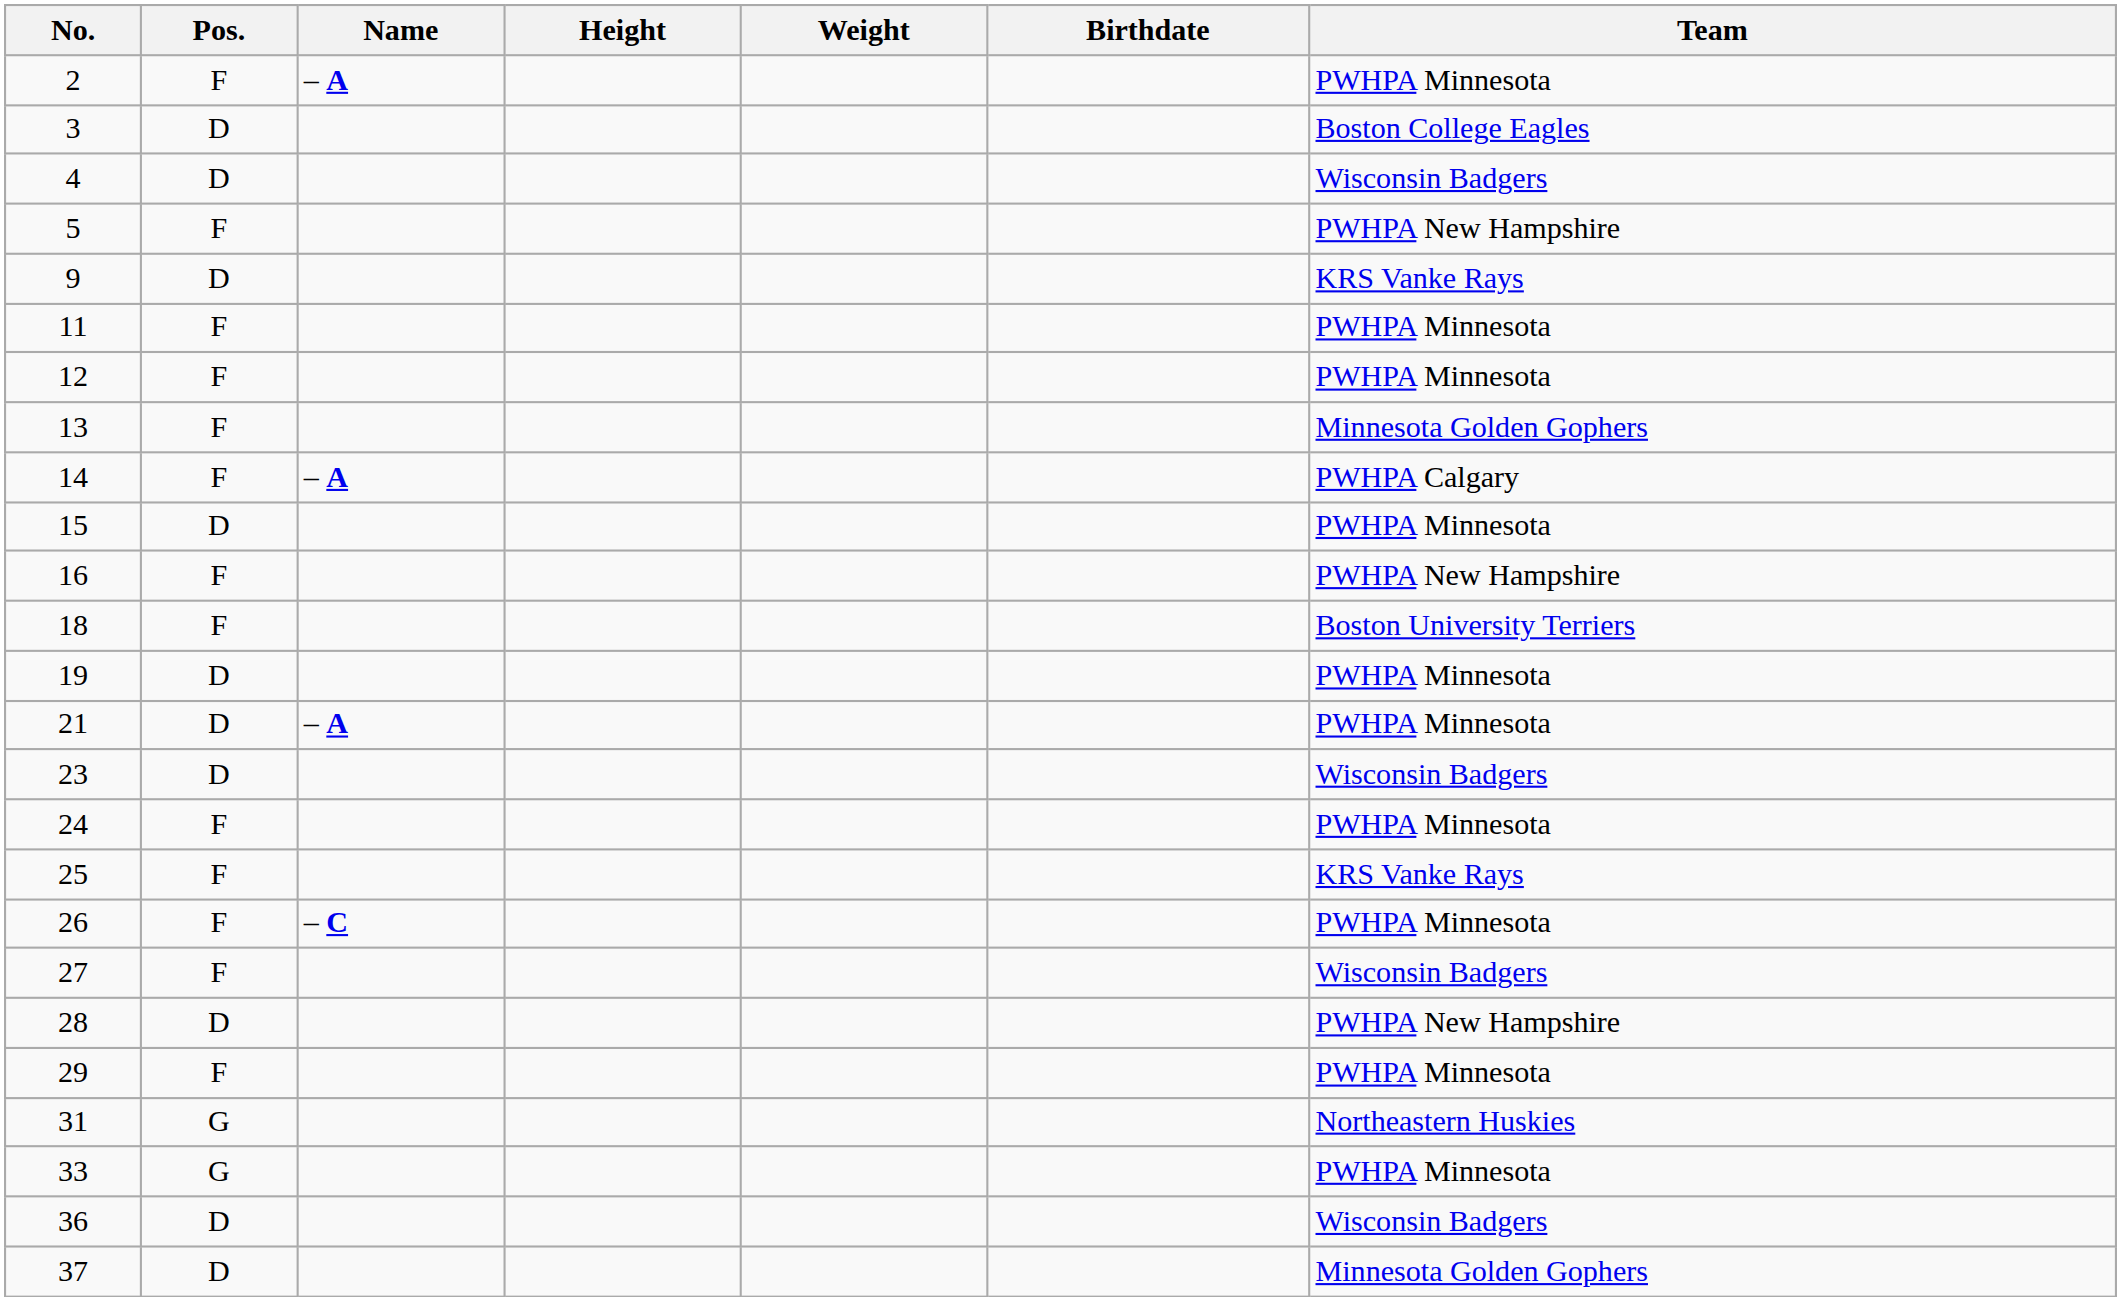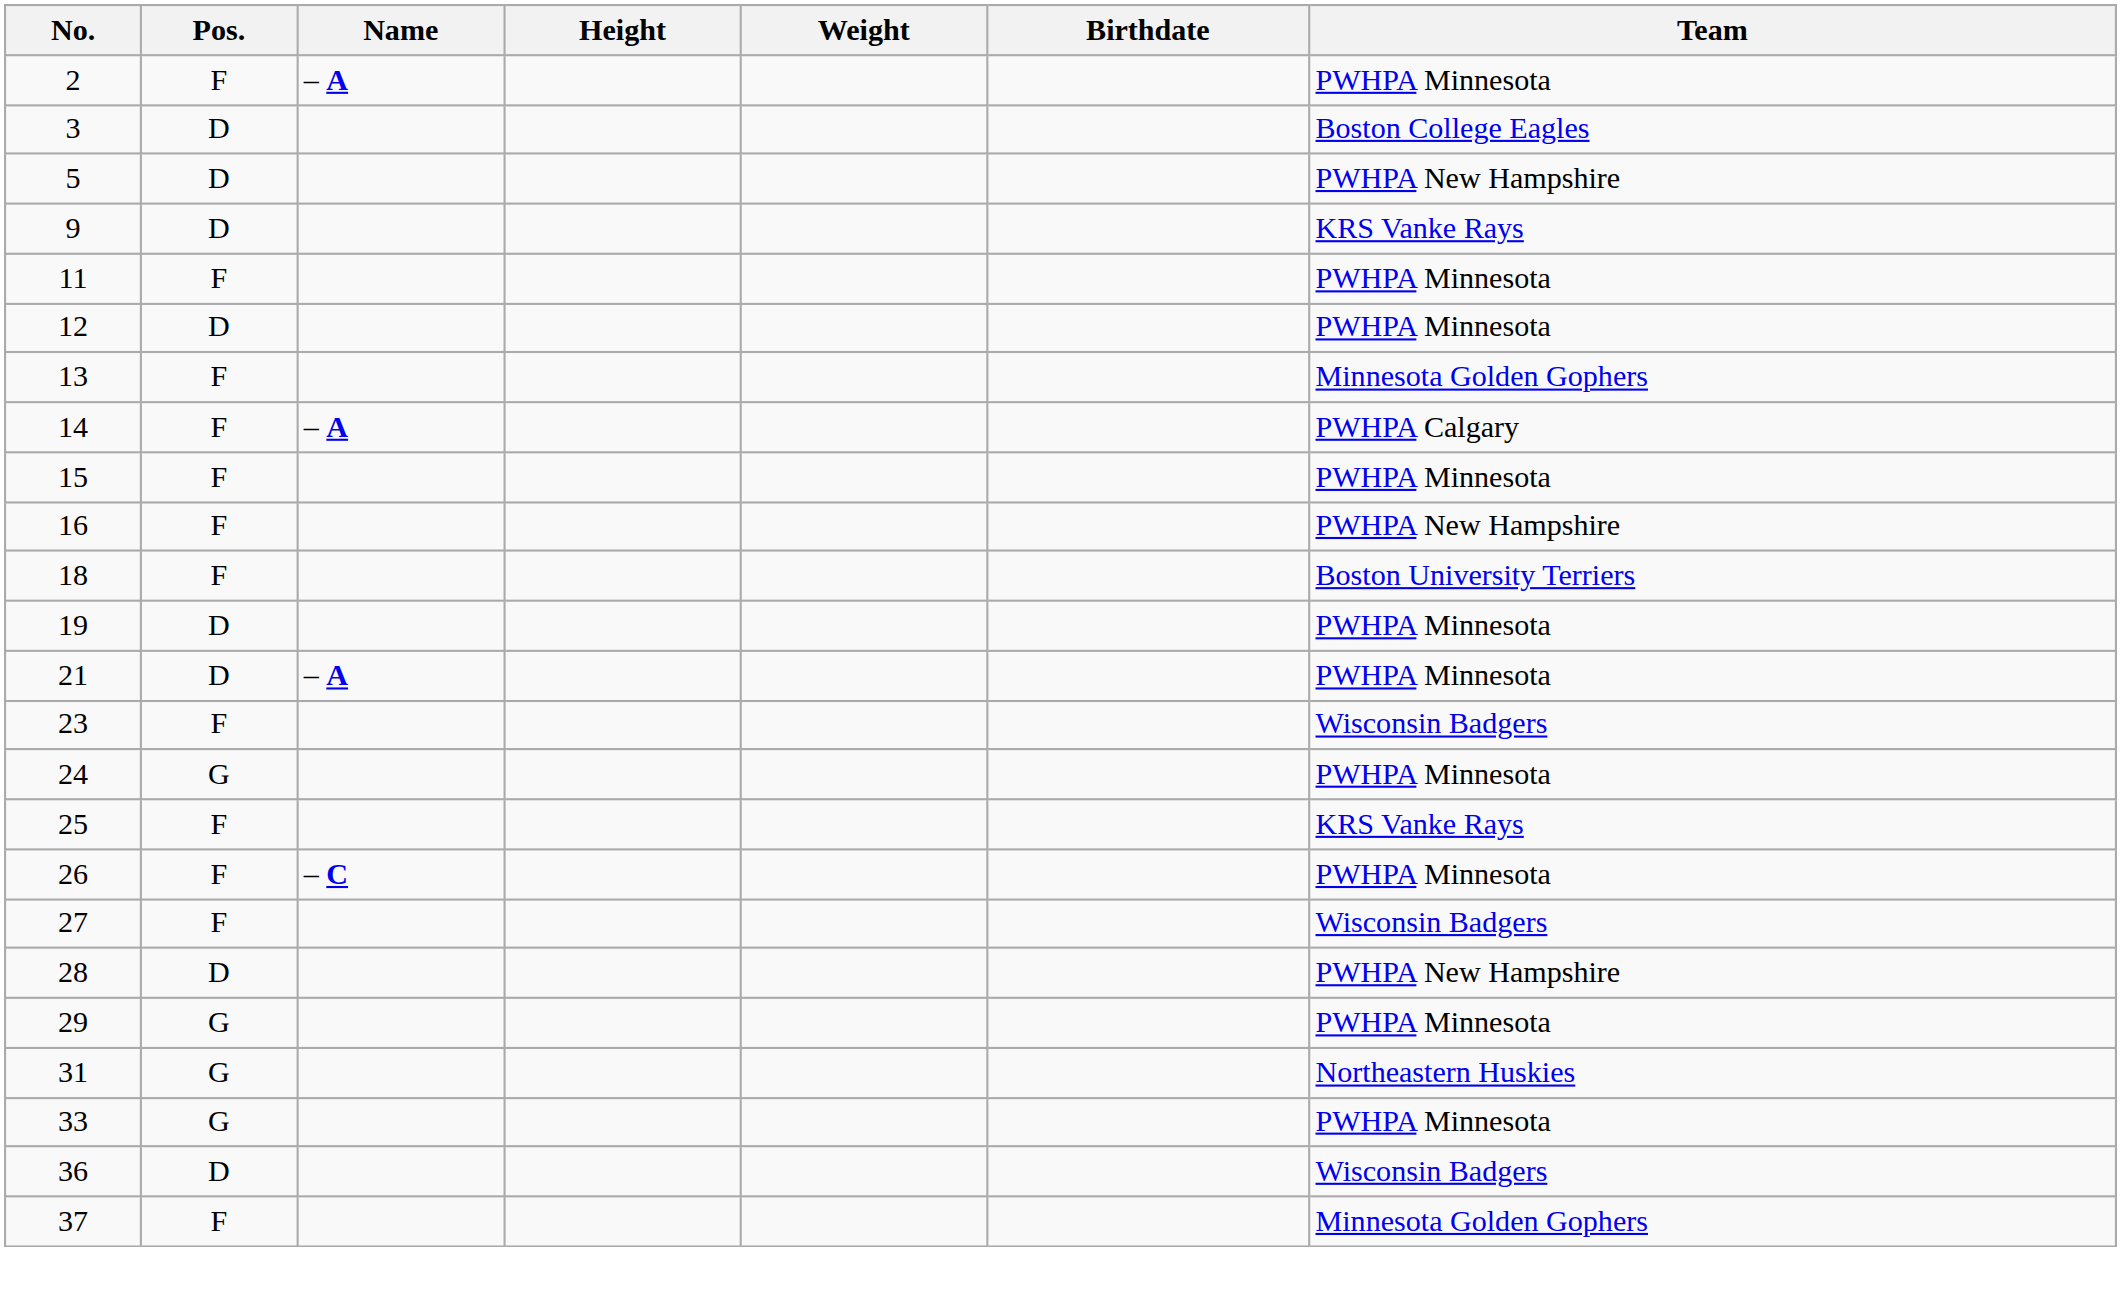 <table class="wikitable sortable" width="80%" style="font-size: 90%; text-align: center;">
 <tr>
 <th>No.</th>
 <th>Pos.</th>
 <th>Name</th>
 <th>Height</th>
 <th>Weight</th>
 <th>Birthdate</th>
 <th>Team</th>
 </tr>
 <tr>
 <td>2</td>
 <td>F</td>
 <td align=left> – <strong><a href='#'>A</a></strong></td>
 <td></td>
 <td></td>
 <td></td>
 <td style="text-align:left;"> <a href='#'>PWHPA</a> Minnesota</td>
 </tr>
 <tr>
 <td>3</td>
 <td>D</td>
 <td align=left></td>
 <td></td>
 <td></td>
 <td></td>
 <td style="text-align:left;"> <a href='#'>Boston College Eagles</a></td>
 </tr>
 <tr>
-<td>4</td>
+<td>5</td>
 <td>D</td>
-<td align=left></td>
-<td></td>
-<td></td>
-<td></td>
-<td style="text-align:left;"> <a href='#'>Wisconsin Badgers</a></td>
-</tr>
-<tr>
-<td>5</td>
-<td>F</td>
 <td align=left></td>
 <td></td>
 <td></td>
 <td></td>
 <td style="text-align:left;"> <a href='#'>PWHPA</a> New Hampshire</td>
 </tr>
 <tr>
 <td>9</td>
 <td>D</td>
 <td align=left></td>
 <td></td>
 <td></td>
 <td></td>
 <td style="text-align:left;"> <a href='#'>KRS Vanke Rays</a></td>
 </tr>
 <tr>
 <td>11</td>
 <td>F</td>
 <td align=left></td>
 <td></td>
 <td></td>
 <td></td>
 <td style="text-align:left;"> <a href='#'>PWHPA</a> Minnesota</td>
 </tr>
 <tr>
 <td>12</td>
-<td>F</td>
+<td>D</td>
 <td align=left></td>
 <td></td>
 <td></td>
 <td></td>
 <td style="text-align:left;"> <a href='#'>PWHPA</a> Minnesota</td>
 </tr>
 <tr>
 <td>13</td>
 <td>F</td>
 <td align=left></td>
 <td></td>
 <td></td>
 <td></td>
 <td style="text-align:left;"> <a href='#'>Minnesota Golden Gophers</a></td>
 </tr>
 <tr>
 <td>14</td>
 <td>F</td>
 <td align=left> – <strong><a href='#'>A</a></strong></td>
 <td></td>
 <td></td>
 <td></td>
 <td style="text-align:left;"> <a href='#'>PWHPA</a> Calgary</td>
 </tr>
 <tr>
 <td>15</td>
-<td>D</td>
+<td>F</td>
 <td align=left></td>
 <td></td>
 <td></td>
 <td></td>
 <td style="text-align:left;"> <a href='#'>PWHPA</a> Minnesota</td>
 </tr>
 <tr>
 <td>16</td>
 <td>F</td>
 <td align=left></td>
 <td></td>
 <td></td>
 <td></td>
 <td style="text-align:left;"> <a href='#'>PWHPA</a> New Hampshire</td>
 </tr>
 <tr>
 <td>18</td>
 <td>F</td>
 <td align=left></td>
 <td></td>
 <td></td>
 <td></td>
 <td style="text-align:left;"> <a href='#'>Boston University Terriers</a></td>
 </tr>
 <tr>
 <td>19</td>
 <td>D</td>
 <td align=left></td>
 <td></td>
 <td></td>
 <td></td>
 <td style="text-align:left;"> <a href='#'>PWHPA</a> Minnesota</td>
 </tr>
 <tr>
 <td>21</td>
 <td>D</td>
 <td align=left> – <strong><a href='#'>A</a></strong></td>
 <td></td>
 <td></td>
 <td></td>
 <td style="text-align:left;"> <a href='#'>PWHPA</a> Minnesota</td>
 </tr>
 <tr>
 <td>23</td>
-<td>D</td>
+<td>F</td>
 <td align=left></td>
 <td></td>
 <td></td>
 <td></td>
 <td style="text-align:left;"> <a href='#'>Wisconsin Badgers</a></td>
 </tr>
 <tr>
 <td>24</td>
-<td>F</td>
+<td>G</td>
 <td align=left></td>
 <td></td>
 <td></td>
 <td></td>
 <td style="text-align:left;"> <a href='#'>PWHPA</a> Minnesota</td>
 </tr>
 <tr>
 <td>25</td>
 <td>F</td>
 <td align=left></td>
 <td></td>
 <td></td>
 <td></td>
 <td style="text-align:left;"> <a href='#'>KRS Vanke Rays</a></td>
 </tr>
 <tr>
 <td>26</td>
 <td>F</td>
 <td align=left> – <strong><a href='#'>C</a></strong></td>
 <td></td>
 <td></td>
 <td></td>
 <td style="text-align:left;"> <a href='#'>PWHPA</a> Minnesota</td>
 </tr>
 <tr>
 <td>27</td>
 <td>F</td>
 <td align=left></td>
 <td></td>
 <td></td>
 <td></td>
 <td style="text-align:left;"> <a href='#'>Wisconsin Badgers</a></td>
 </tr>
 <tr>
 <td>28</td>
 <td>D</td>
 <td align=left></td>
 <td></td>
 <td></td>
 <td></td>
 <td style="text-align:left;"> <a href='#'>PWHPA</a> New Hampshire</td>
 </tr>
 <tr>
 <td>29</td>
-<td>F</td>
+<td>G</td>
 <td align=left></td>
 <td></td>
 <td></td>
 <td></td>
 <td style="text-align:left;"> <a href='#'>PWHPA</a> Minnesota</td>
 </tr>
 <tr>
 <td>31</td>
 <td>G</td>
 <td align=left></td>
 <td></td>
 <td></td>
 <td></td>
 <td style="text-align:left;"> <a href='#'>Northeastern Huskies</a></td>
 </tr>
 <tr>
 <td>33</td>
 <td>G</td>
 <td align=left></td>
 <td></td>
 <td></td>
 <td></td>
 <td style="text-align:left;"> <a href='#'>PWHPA</a> Minnesota</td>
 </tr>
 <tr>
 <td>36</td>
 <td>D</td>
 <td align=left></td>
 <td></td>
 <td></td>
 <td></td>
 <td style="text-align:left;"> <a href='#'>Wisconsin Badgers</a></td>
 </tr>
 <tr>
 <td>37</td>
-<td>D</td>
+<td>F</td>
 <td align=left></td>
 <td></td>
 <td></td>
 <td></td>
 <td style="text-align:left;"> <a href='#'>Minnesota Golden Gophers</a></td>
 </tr>
 </table>
